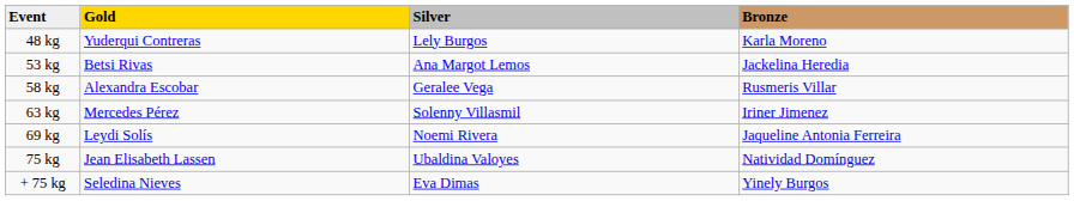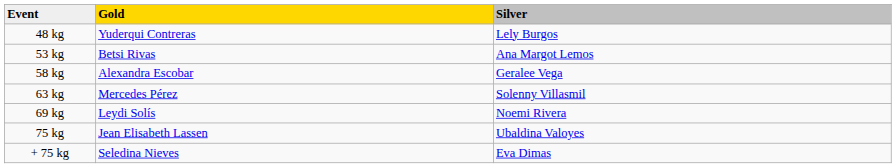 <table class="wikitable" width=90%>
 <tr bgcolor="#efefef">
 <td width="10"><strong>Event</strong></td>
 <td bgcolor="gold" width="200"> <strong>Gold</strong></td>
 <td bgcolor="silver" width="200"> <strong>Silver</strong></td>
-<td bgcolor="CC9966" width="200"> <strong>Bronze</strong></td>
 </tr>
 <tr>
 <td align=center>48 kg </td>
 <td> <a href='#'>Yuderqui Contreras</a> <br></td>
 <td> <a href='#'>Lely Burgos</a> <br></td>
-<td> <a href='#'>Karla Moreno</a> <br></td>
 </tr>
 <tr>
 <td align=center>53 kg</td>
 <td> <a href='#'>Betsi Rivas</a> <br></td>
 <td> <a href='#'>Ana Margot Lemos</a> <br></td>
-<td> <a href='#'>Jackelina Heredia</a> <br></td>
 </tr>
 <tr>
 <td align=center>58 kg</td>
 <td> <a href='#'>Alexandra Escobar</a> <br></td>
 <td> <a href='#'>Geralee Vega</a> <br></td>
-<td> <a href='#'>Rusmeris Villar</a> <br></td>
 </tr>
 <tr>
 <td align=center>63 kg</td>
 <td> <a href='#'>Mercedes Pérez</a> <br></td>
 <td> <a href='#'>Solenny Villasmil</a> <br></td>
-<td> <a href='#'>Iriner Jimenez</a> <br></td>
 </tr>
 <tr>
 <td align=center>69 kg </td>
 <td> <a href='#'>Leydi Solís</a> <br></td>
 <td> <a href='#'>Noemi Rivera</a> <br></td>
-<td> <a href='#'>Jaqueline Antonia Ferreira</a> <br></td>
 </tr>
 <tr>
 <td align=center>75 kg </td>
 <td> <a href='#'>Jean Elisabeth Lassen</a> <br></td>
 <td> <a href='#'>Ubaldina Valoyes</a> <br></td>
-<td> <a href='#'>Natividad Domínguez</a> <br></td>
 </tr>
 <tr>
 <td align=center>+ 75 kg</td>
 <td> <a href='#'>Seledina Nieves</a> <br></td>
 <td> <a href='#'>Eva Dimas</a> <br></td>
-<td> <a href='#'>Yinely Burgos</a> <br></td>
 </tr>
 </table>
